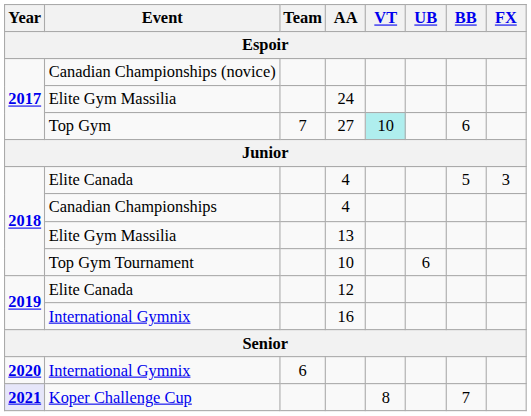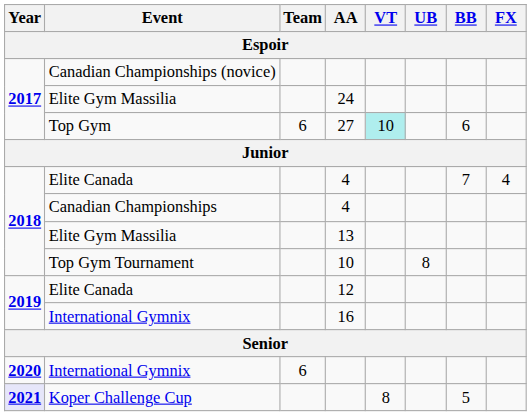 <table class="wikitable" style="text-align:center; font-size:95%;">
 <tr>
 <th align=center>Year</th>
 <th align=center>Event</th>
 <th style="width:30px;">Team</th>
 <th style="width:30px;">AA</th>
 <th style="width:30px;"><a href='#'>VT</a></th>
 <th style="width:30px;"><a href='#'>UB</a></th>
 <th style="width:30px;"><a href='#'>BB</a></th>
 <th style="width:30px;"><a href='#'>FX</a></th>
 </tr>
 <tr>
 <th colspan="8"><strong>Espoir</strong></th>
 </tr>
 <tr>
 <td rowspan="3"><strong><a href='#'>2017</a></strong></td>
 <td align=left>Canadian Championships (novice)</td>
 <td></td>
 <td></td>
 <td></td>
 <td></td>
 <td></td>
 <td></td>
 </tr>
 <tr>
 <td align=left>Elite Gym Massilia</td>
 <td></td>
 <td>24</td>
 <td></td>
 <td></td>
 <td></td>
 <td></td>
 </tr>
 <tr>
 <td align=left>Top Gym</td>
-<td>7</td>
+<td>6</td>
 <td>27</td>
 <td style="background: paleturquoise;">10</td>
 <td></td>
 <td>6</td>
 <td></td>
 </tr>
 <tr>
 <th colspan="8"><strong>Junior</strong></th>
 </tr>
 <tr>
 <td rowspan="4"><strong><a href='#'>2018</a></strong></td>
 <td align=left>Elite Canada</td>
 <td></td>
 <td>4</td>
 <td></td>
 <td></td>
-<td>5</td>
-<td>3</td>
+<td>7</td>
+<td>4</td>
 </tr>
 <tr>
 <td align=left>Canadian Championships</td>
 <td></td>
 <td>4</td>
 <td></td>
 <td></td>
 <td></td>
 <td></td>
 </tr>
 <tr>
 <td align=left>Elite Gym Massilia</td>
 <td></td>
 <td>13</td>
 <td></td>
 <td></td>
 <td></td>
 <td></td>
 </tr>
 <tr>
 <td align=left>Top Gym Tournament</td>
 <td></td>
 <td>10</td>
 <td></td>
-<td>6</td>
+<td>8</td>
 <td></td>
 <td></td>
 </tr>
 <tr>
 <td rowspan="2"><strong><a href='#'>2019</a></strong></td>
 <td align=left>Elite Canada</td>
 <td></td>
 <td>12</td>
 <td></td>
 <td></td>
 <td></td>
 <td></td>
 </tr>
 <tr>
 <td align=left><a href='#'>International Gymnix</a></td>
 <td></td>
 <td>16</td>
 <td></td>
 <td></td>
 <td></td>
 <td></td>
 </tr>
 <tr>
 <th colspan="8"><strong>Senior</strong></th>
 </tr>
 <tr>
 <td rowspan="1"><strong><a href='#'>2020</a></strong></td>
 <td align=left><a href='#'>International Gymnix</a></td>
 <td>6</td>
 <td></td>
 <td></td>
 <td></td>
 <td></td>
 <td></td>
 </tr>
 <tr>
 <td rowspan="1" style="background: lavender;"><strong><a href='#'>2021</a></strong></td>
 <td align=left><a href='#'>Koper Challenge Cup</a></td>
 <td></td>
 <td></td>
 <td>8</td>
 <td></td>
-<td>7</td>
+<td>5</td>
 <td></td>
 </tr>
 </table>
